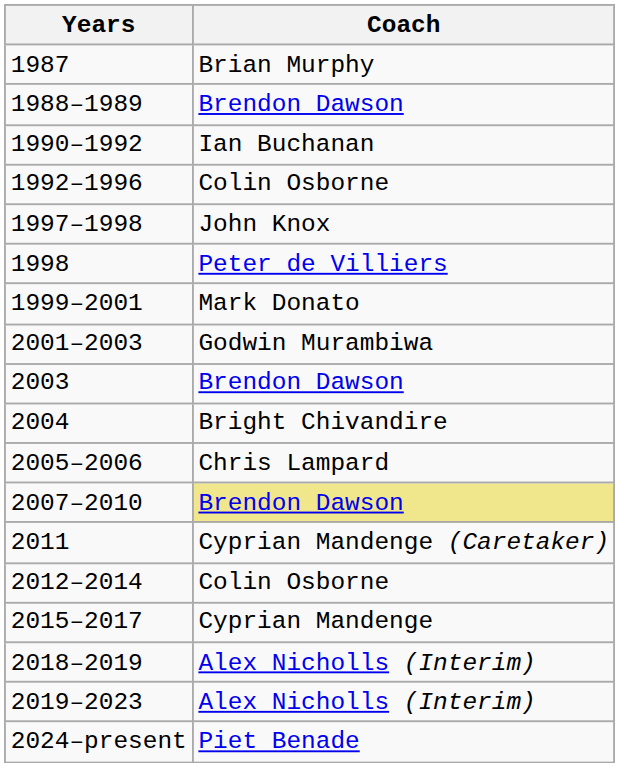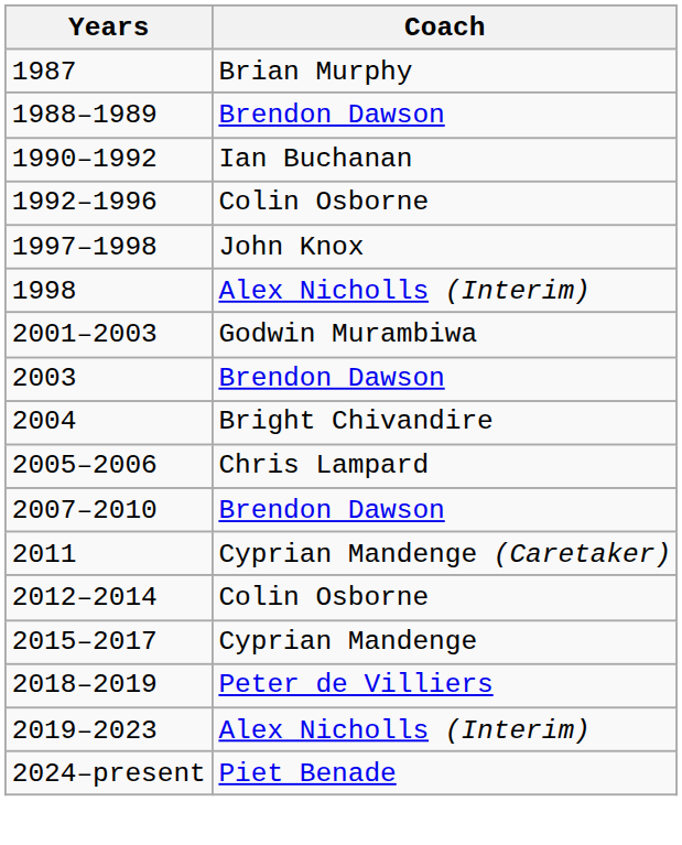 <table class=wikitable>
 <tr>
 <th>Years</th>
 <th>Coach</th>
 </tr>
 <tr>
 <td>1987</td>
 <td> Brian Murphy</td>
 </tr>
 <tr>
 <td>1988–1989</td>
 <td> <a href='#'>Brendon Dawson</a></td>
 </tr>
 <tr>
 <td>1990–1992</td>
 <td> Ian Buchanan</td>
 </tr>
 <tr>
 <td>1992–1996</td>
 <td> Colin Osborne</td>
 </tr>
 <tr>
 <td>1997–1998</td>
 <td> John Knox</td>
 </tr>
 <tr>
 <td>1998</td>
-<td> <a href='#'>Peter de Villiers</a></td>
-</tr>
-<tr>
-<td>1999–2001</td>
-<td> Mark Donato</td>
+<td> <a href='#'>Alex Nicholls</a> <em>(Interim)</em></td>
 </tr>
 <tr>
 <td>2001–2003</td>
 <td> Godwin Murambiwa</td>
 </tr>
 <tr>
 <td>2003</td>
 <td> <a href='#'>Brendon Dawson</a></td>
 </tr>
 <tr>
 <td>2004</td>
 <td> Bright Chivandire</td>
 </tr>
 <tr>
 <td>2005–2006</td>
 <td> Chris Lampard</td>
 </tr>
 <tr>
 <td>2007–2010</td>
-<td style="background: khaki;"> <a href='#'>Brendon Dawson</a></td>
+<td> <a href='#'>Brendon Dawson</a></td>
 </tr>
 <tr>
 <td>2011</td>
 <td> Cyprian Mandenge <em>(Caretaker)</em></td>
 </tr>
 <tr>
 <td>2012–2014</td>
 <td> Colin Osborne</td>
 </tr>
 <tr>
 <td>2015–2017</td>
 <td> Cyprian Mandenge</td>
 </tr>
 <tr>
 <td>2018–2019</td>
-<td> <a href='#'>Alex Nicholls</a> <em>(Interim)</em></td>
+<td> <a href='#'>Peter de Villiers</a></td>
 </tr>
 <tr>
 <td>2019–2023</td>
 <td> <a href='#'>Alex Nicholls</a> <em>(Interim)</em></td>
 </tr>
 <tr>
 <td>2024–present</td>
 <td> <a href='#'>Piet Benade </a></td>
 </tr>
 </table>
